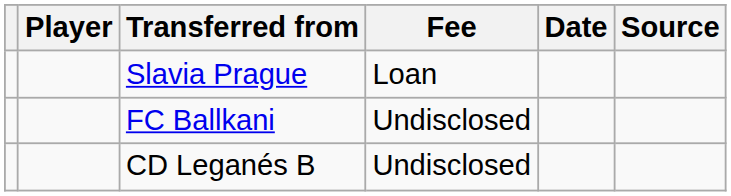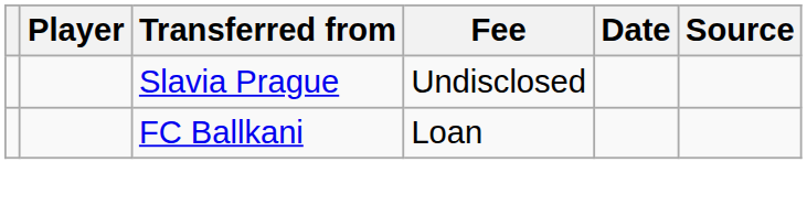 <table class="wikitable plainrowheaders sortable">
 <tr>
 <th></th>
 <th scope="col">Player</th>
 <th>Transferred from</th>
 <th style="width: 80px;">Fee</th>
 <th scope="col">Date</th>
 <th scope="col">Source</th>
 </tr>
 <tr>
 <td align="center"></td>
 <td></td>
 <td> <a href='#'>Slavia Prague</a></td>
-<td>Loan</td>
+<td>Undisclosed</td>
 <td></td>
 <td></td>
 </tr>
 <tr>
 <td align="center"></td>
 <td></td>
 <td> <a href='#'>FC Ballkani</a></td>
-<td>Undisclosed</td>
-<td></td>
-<td></td>
-</tr>
-<tr>
-<td align="center"></td>
-<td></td>
-<td> CD Leganés B</td>
-<td>Undisclosed</td>
+<td>Loan</td>
 <td></td>
 <td></td>
 </tr>
 </table>
